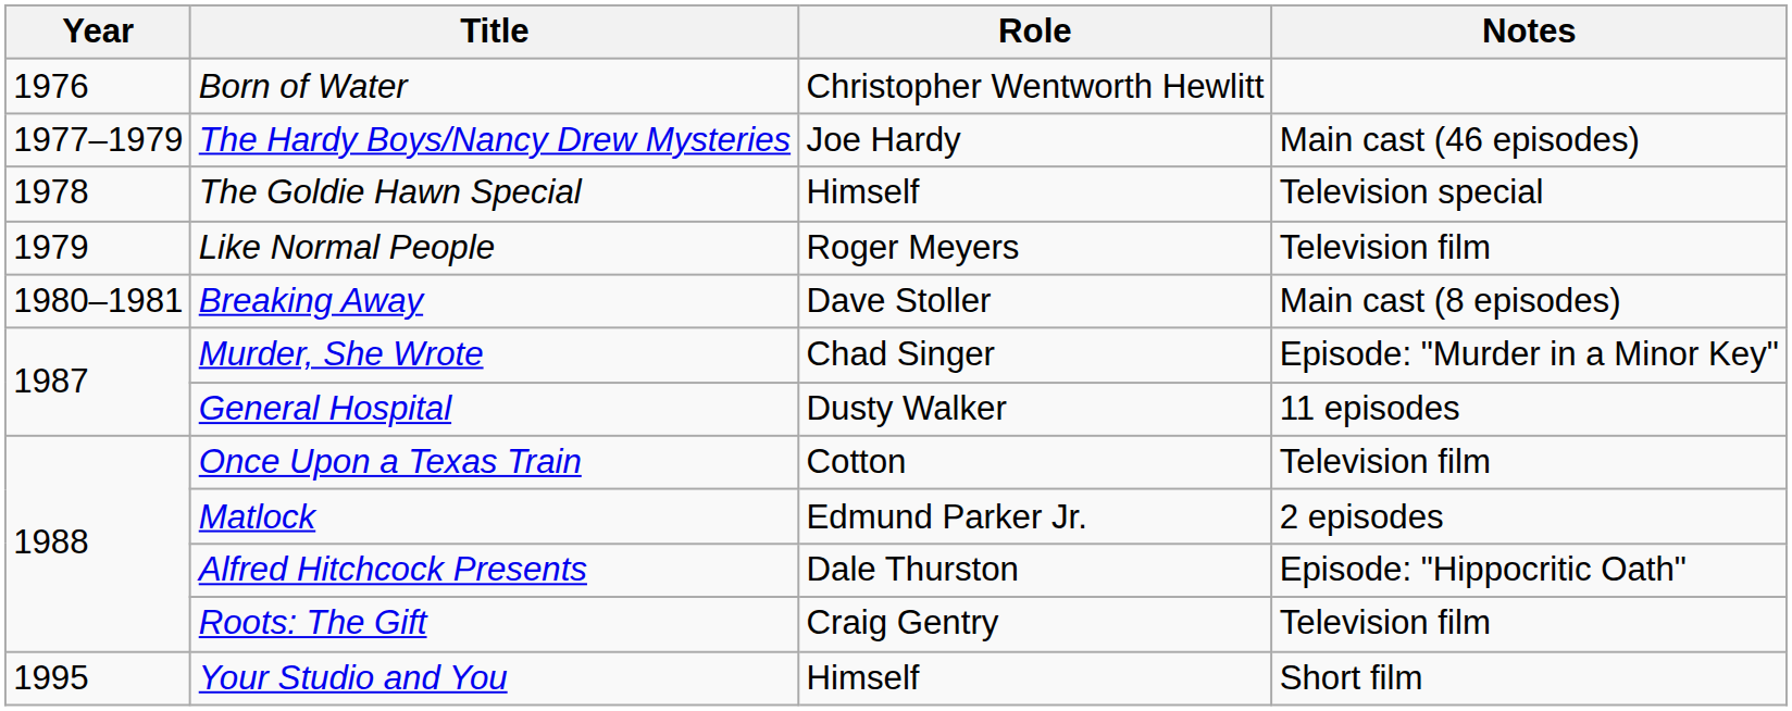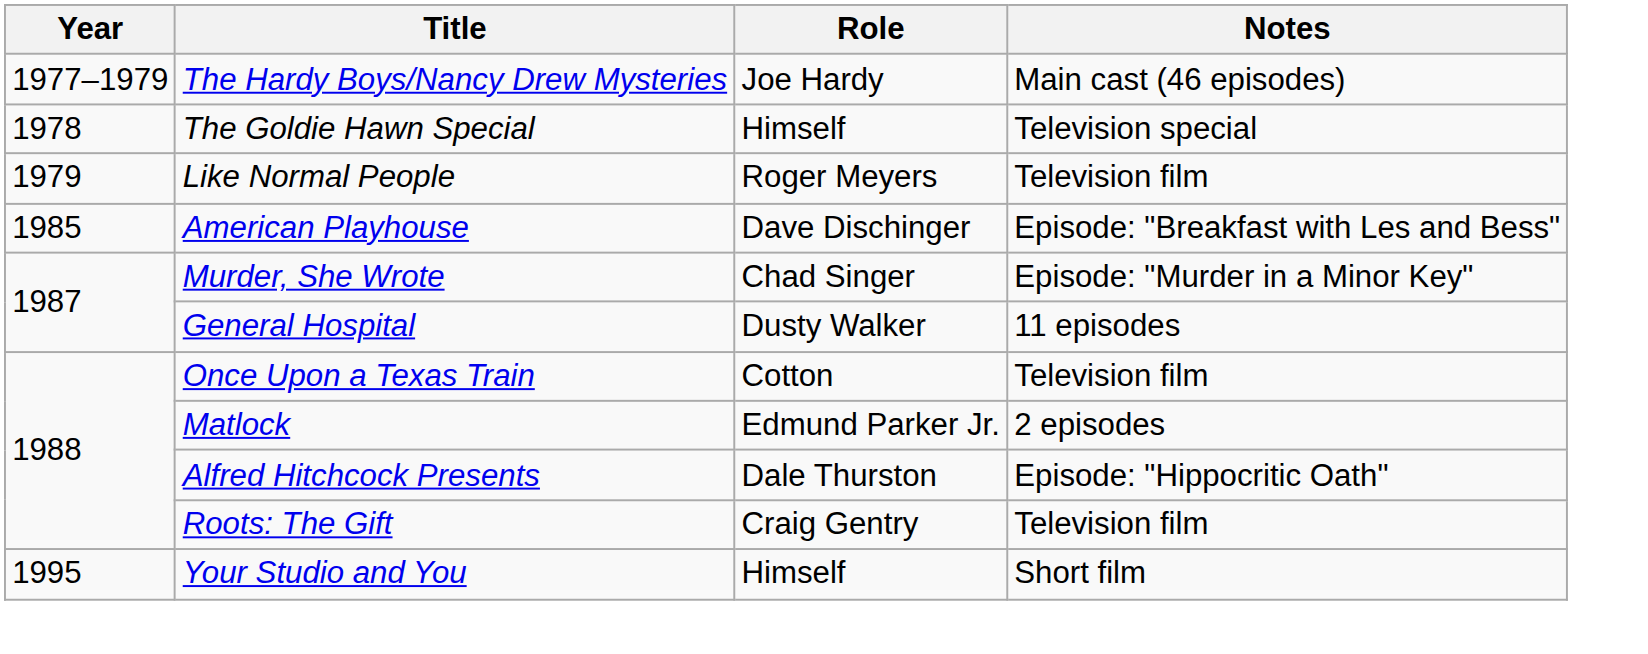 <table class="wikitable">
 <tr>
 <th>Year</th>
 <th>Title</th>
 <th>Role</th>
 <th>Notes</th>
-</tr>
-<tr>
-<td>1976</td>
-<td><em>Born of Water</em></td>
-<td>Christopher Wentworth Hewlitt</td>
-<td></td>
 </tr>
 <tr>
 <td>1977–1979</td>
 <td><em><a href='#'>The Hardy Boys/Nancy Drew Mysteries</a></em></td>
 <td>Joe Hardy</td>
 <td>Main cast (46 episodes)</td>
 </tr>
 <tr>
 <td>1978</td>
 <td><em>The Goldie Hawn Special</em></td>
 <td>Himself</td>
 <td>Television special</td>
 </tr>
 <tr>
 <td>1979</td>
 <td><em>Like Normal People</em></td>
 <td>Roger Meyers</td>
 <td>Television film</td>
 </tr>
 <tr>
-<td>1980–1981</td>
-<td><em><a href='#'>Breaking Away</a></em></td>
-<td>Dave Stoller</td>
-<td>Main cast (8 episodes)</td>
+<td>1985</td>
+<td><em><a href='#'>American Playhouse</a></em></td>
+<td>Dave Dischinger</td>
+<td>Episode: "Breakfast with Les and Bess"</td>
 </tr>
 <tr>
 <td rowspan="2">1987</td>
 <td><em><a href='#'>Murder, She Wrote</a></em></td>
 <td>Chad Singer</td>
 <td>Episode: "Murder in a Minor Key"</td>
 </tr>
 <tr>
 <td><em><a href='#'>General Hospital</a></em></td>
 <td>Dusty Walker</td>
 <td>11 episodes</td>
 </tr>
 <tr>
 <td rowspan="4">1988</td>
 <td><em><a href='#'>Once Upon a Texas Train</a></em></td>
 <td>Cotton</td>
 <td>Television film</td>
 </tr>
 <tr>
 <td><em><a href='#'>Matlock</a></em></td>
 <td>Edmund Parker Jr.</td>
 <td>2 episodes</td>
 </tr>
 <tr>
 <td><em><a href='#'>Alfred Hitchcock Presents</a></em></td>
 <td>Dale Thurston</td>
 <td>Episode: "Hippocritic Oath"</td>
 </tr>
 <tr>
 <td><em><a href='#'>Roots: The Gift</a></em></td>
 <td>Craig Gentry</td>
 <td>Television film</td>
 </tr>
 <tr>
 <td>1995</td>
 <td><em><a href='#'>Your Studio and You</a></em></td>
 <td>Himself</td>
 <td>Short film</td>
 </tr>
 </table>
